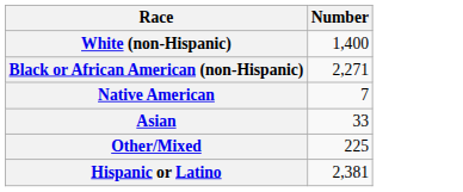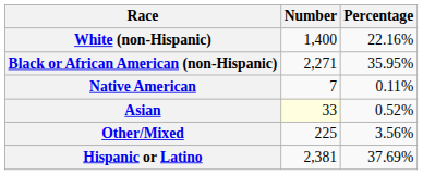 <table class="wikitable" style="text-align:right">
 <tr>
 <th scope="col">Race</th>
 <th scope="col">Number</th>
+<th scope="col">Percentage</th>
 </tr>
 <tr>
 <th scope="row"><a href='#'>White</a> (non-Hispanic)</th>
 <td>1,400</td>
+<td>22.16%</td>
 </tr>
 <tr>
 <th scope="row"><a href='#'>Black or African American</a> (non-Hispanic)</th>
 <td>2,271</td>
+<td>35.95%</td>
 </tr>
 <tr>
 <th scope="row"><a href='#'>Native American</a></th>
 <td>7</td>
+<td>0.11%</td>
 </tr>
 <tr>
 <th scope="row"><a href='#'>Asian</a></th>
-<td>33</td>
+<td style="background: lightyellow;">33</td>
+<td>0.52%</td>
 </tr>
 <tr>
 <th scope="row"><a href='#'>Other/Mixed</a></th>
 <td>225</td>
+<td>3.56%</td>
 </tr>
 <tr>
 <th scope="row"><a href='#'>Hispanic</a> or <a href='#'>Latino</a></th>
 <td>2,381</td>
+<td>37.69%</td>
 </tr>
 </table>
